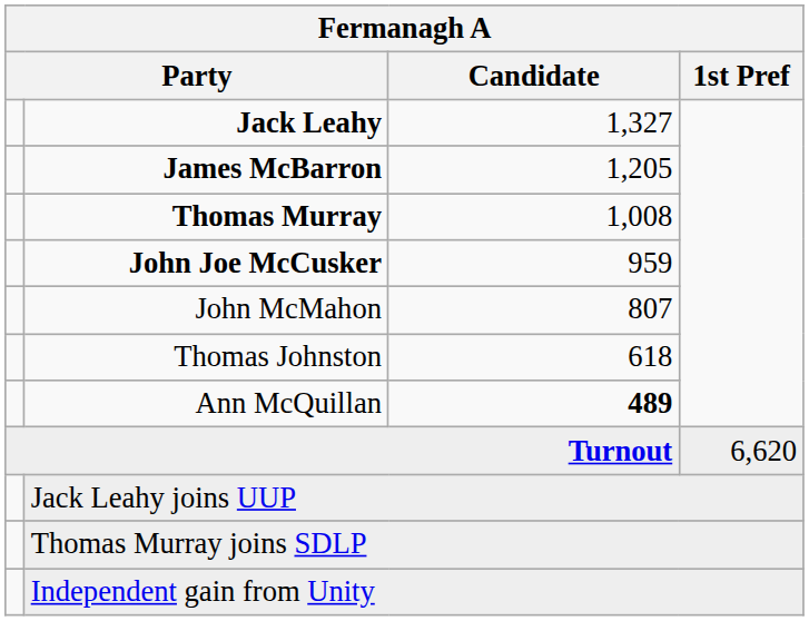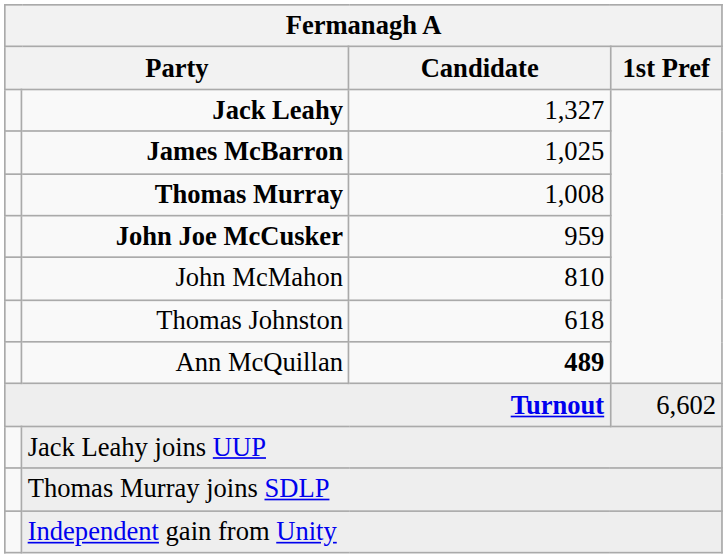 <table class="wikitable">
 <tr>
 <th colspan="4" align="center">Fermanagh A</th>
 </tr>
 <tr>
 <th colspan="2" align="center" width=200>Party</th>
 <th width=150>Candidate</th>
 <th width=60>1st Pref</th>
 </tr>
 <tr>
 <td></td>
 <td align="right"><strong>Jack Leahy</strong></td>
 <td align="right">1,327</td>
 </tr>
 <tr>
 <td></td>
 <td align="right"><strong>James McBarron</strong></td>
-<td align="right">1,205</td>
+<td align="right">1,025</td>
 </tr>
 <tr>
 <td></td>
 <td align="right"><strong>Thomas Murray</strong></td>
 <td align="right">1,008</td>
 </tr>
 <tr>
 <td></td>
 <td align="right"><strong>John Joe McCusker</strong></td>
 <td align="right">959</td>
 </tr>
 <tr>
 <td></td>
 <td align="right">John McMahon</td>
-<td align="right">807</td>
+<td align="right">810</td>
 </tr>
 <tr>
 <td></td>
 <td align="right">Thomas Johnston</td>
 <td align="right">618</td>
 </tr>
 <tr>
 <td></td>
 <td align="right">Ann McQuillan</td>
 <td align="right"><strong>489</strong></td>
 </tr>
 <tr bgcolor="EEEEEE">
 <td colspan=3 align="right"><strong><a href='#'>Turnout</a></strong></td>
-<td align="right">6,620</td>
+<td align="right">6,602</td>
 </tr>
 <tr>
 <td bgcolor=></td>
 <td colspan=3 bgcolor="EEEEEE">Jack Leahy joins <a href='#'>UUP</a></td>
 </tr>
 <tr>
 <td bgcolor=></td>
 <td colspan=3 bgcolor="EEEEEE">Thomas Murray joins <a href='#'>SDLP</a></td>
 </tr>
 <tr>
 <td bgcolor=></td>
 <td colspan=3 bgcolor="EEEEEE"><a href='#'>Independent</a> gain from <a href='#'>Unity</a></td>
 </tr>
 </table>
